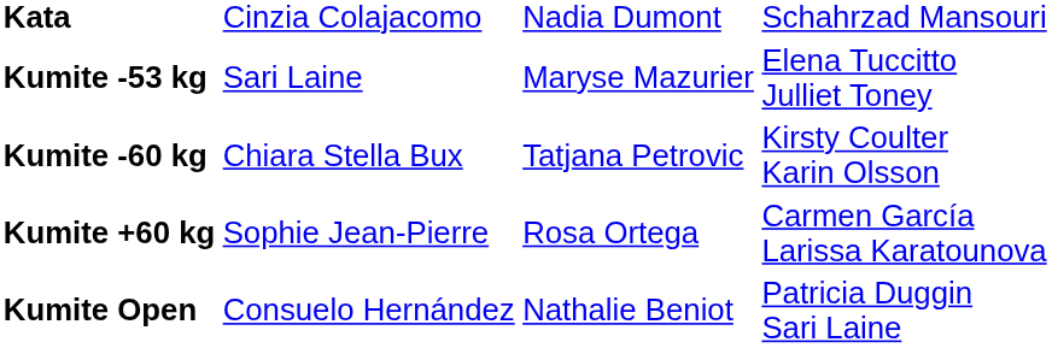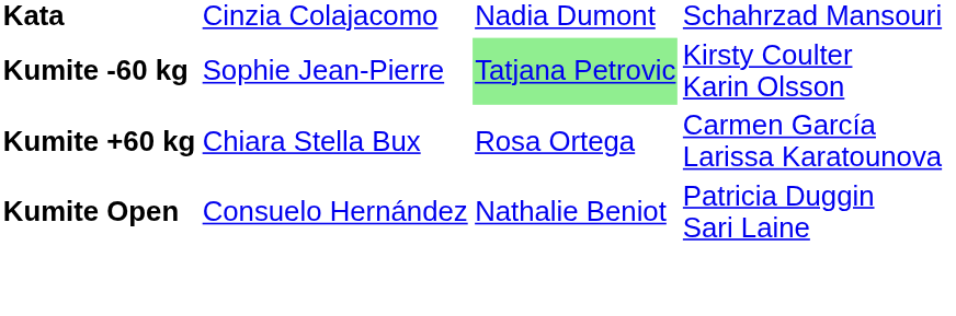 <table>
 <tr>
 <td><strong>Kata</strong></td>
 <td> <a href='#'>Cinzia Colajacomo</a></td>
 <td> <a href='#'>Nadia Dumont</a></td>
 <td> <a href='#'>Schahrzad Mansouri</a></td>
 </tr>
 <tr>
-<td><strong>Kumite -53 kg</strong></td>
-<td> <a href='#'>Sari Laine</a></td>
-<td> <a href='#'>Maryse Mazurier</a></td>
-<td> <a href='#'>Elena Tuccitto</a> <br>  <a href='#'>Julliet Toney</a></td>
-</tr>
-<tr>
 <td><strong>Kumite -60 kg</strong></td>
-<td> <a href='#'>Chiara Stella Bux</a></td>
-<td> <a href='#'>Tatjana Petrovic</a></td>
+<td> <a href='#'>Sophie Jean-Pierre</a></td>
+<td style="background: lightgreen;"> <a href='#'>Tatjana Petrovic</a></td>
 <td> <a href='#'>Kirsty Coulter</a> <br>  <a href='#'>Karin Olsson</a></td>
 </tr>
 <tr>
 <td><strong>Kumite +60 kg</strong></td>
-<td> <a href='#'>Sophie Jean-Pierre</a></td>
+<td> <a href='#'>Chiara Stella Bux</a></td>
 <td> <a href='#'>Rosa Ortega</a></td>
 <td> <a href='#'>Carmen García</a> <br>  <a href='#'>Larissa Karatounova</a></td>
 </tr>
 <tr>
 <td><strong>Kumite Open</strong></td>
 <td> <a href='#'>Consuelo Hernández</a></td>
 <td> <a href='#'>Nathalie Beniot</a></td>
 <td> <a href='#'>Patricia Duggin</a> <br>  <a href='#'>Sari Laine</a></td>
 </tr>
 </table>
